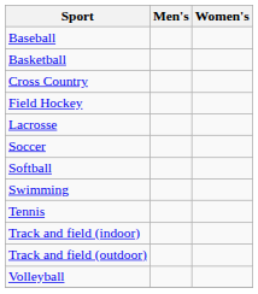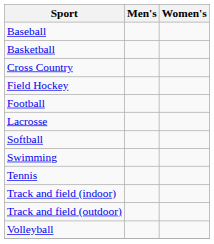 <table class="wikitable" style=>
 <tr>
 <th>Sport</th>
 <th>Men's</th>
 <th>Women's</th>
 </tr>
 <tr>
 <td><a href='#'>Baseball</a></td>
 <td></td>
 <td></td>
 </tr>
 <tr>
 <td><a href='#'>Basketball</a></td>
 <td></td>
 <td></td>
 </tr>
 <tr>
 <td><a href='#'>Cross Country</a></td>
 <td></td>
 <td></td>
 </tr>
 <tr>
 <td><a href='#'>Field Hockey</a></td>
 <td></td>
 <td></td>
 </tr>
 <tr>
-<td><a href='#'>Lacrosse</a></td>
+<td><a href='#'>Football</a></td>
 <td></td>
 <td></td>
 </tr>
 <tr>
-<td><a href='#'>Soccer</a></td>
+<td><a href='#'>Lacrosse</a></td>
 <td></td>
 <td></td>
 </tr>
 <tr>
 <td><a href='#'>Softball</a></td>
 <td></td>
 <td></td>
 </tr>
 <tr>
 <td><a href='#'>Swimming</a></td>
 <td></td>
 <td></td>
 </tr>
 <tr>
 <td><a href='#'>Tennis</a></td>
 <td></td>
 <td></td>
 </tr>
 <tr>
 <td><a href='#'>Track and field (indoor)</a></td>
 <td></td>
 <td></td>
 </tr>
 <tr>
 <td><a href='#'>Track and field (outdoor)</a></td>
 <td></td>
 <td></td>
 </tr>
 <tr>
 <td><a href='#'>Volleyball</a></td>
 <td></td>
 <td></td>
 </tr>
 <tr>
 </tr>
 </table>
